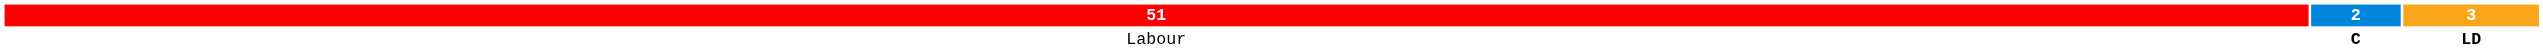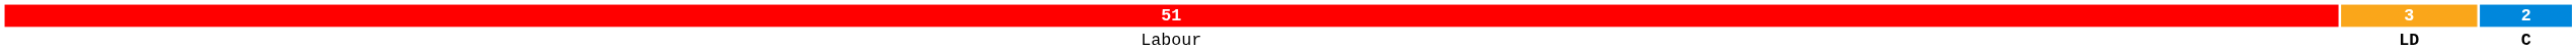 <table style="width:100%; text-align:center;">
 <tr style="color:white;">
 <td style="background:red; width:91.07%;"><strong>51</strong></td>
+<td style="background:#FAA61A; width:5.36%;"><strong>3</strong></td>
 <td style="background:#0087DC; width:3.57%;"><strong>2</strong></td>
-<td style="background:#FAA61A; width:5.36%;"><strong>3</strong></td>
 </tr>
 <tr>
 <td><span>Labour</span></td>
+<td><span><strong>LD</strong></span></td>
 <td><span><strong>C</strong></span></td>
-<td><span><strong>LD</strong></span></td>
 </tr>
 </table>
